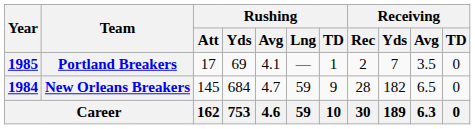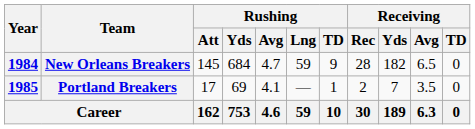 <table class=wikitable style="text-align:center;">
 <tr>
 <th rowspan="2">Year</th>
 <th rowspan="2">Team</th>
 <th colspan="5">Rushing</th>
 <th colspan="4">Receiving</th>
 </tr>
 <tr>
 <th>Att</th>
 <th>Yds</th>
 <th>Avg</th>
 <th>Lng</th>
 <th>TD</th>
 <th>Rec</th>
 <th>Yds</th>
 <th>Avg</th>
 <th>TD</th>
 </tr>
 <tr>
+<th><a href='#'>1984</a></th>
+<th><a href='#'>New Orleans Breakers</a></th>
+<td>145</td>
+<td>684</td>
+<td>4.7</td>
+<td>59</td>
+<td>9</td>
+<td>28</td>
+<td>182</td>
+<td>6.5</td>
+<td>0</td>
+</tr>
+<tr>
 <th><a href='#'>1985</a></th>
 <th><a href='#'>Portland Breakers</a></th>
 <td>17</td>
 <td>69</td>
 <td>4.1</td>
 <td>—</td>
 <td>1</td>
 <td>2</td>
 <td>7</td>
 <td>3.5</td>
-<td>0</td>
-</tr>
-<tr>
-<th><a href='#'>1984</a></th>
-<th><a href='#'>New Orleans Breakers</a></th>
-<td>145</td>
-<td>684</td>
-<td>4.7</td>
-<td>59</td>
-<td>9</td>
-<td>28</td>
-<td>182</td>
-<td>6.5</td>
 <td>0</td>
 </tr>
 <tr>
 <th colspan="2">Career</th>
 <th>162</th>
 <th>753</th>
 <th>4.6</th>
 <th>59</th>
 <th>10</th>
 <th>30</th>
 <th>189</th>
 <th>6.3</th>
 <th>0</th>
 </tr>
 </table>
